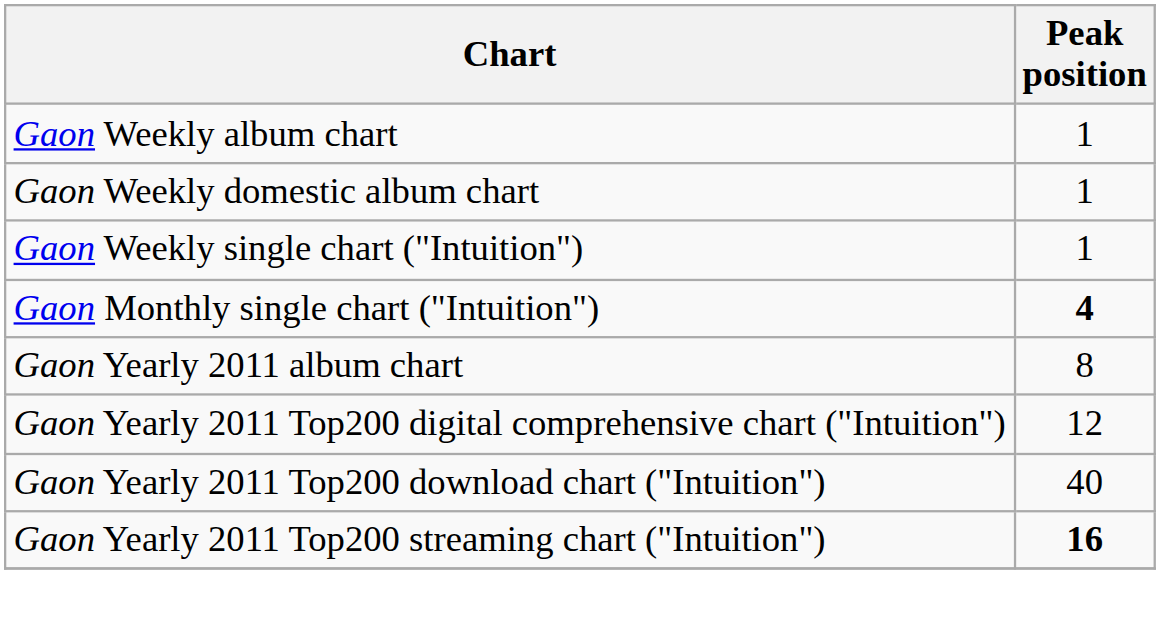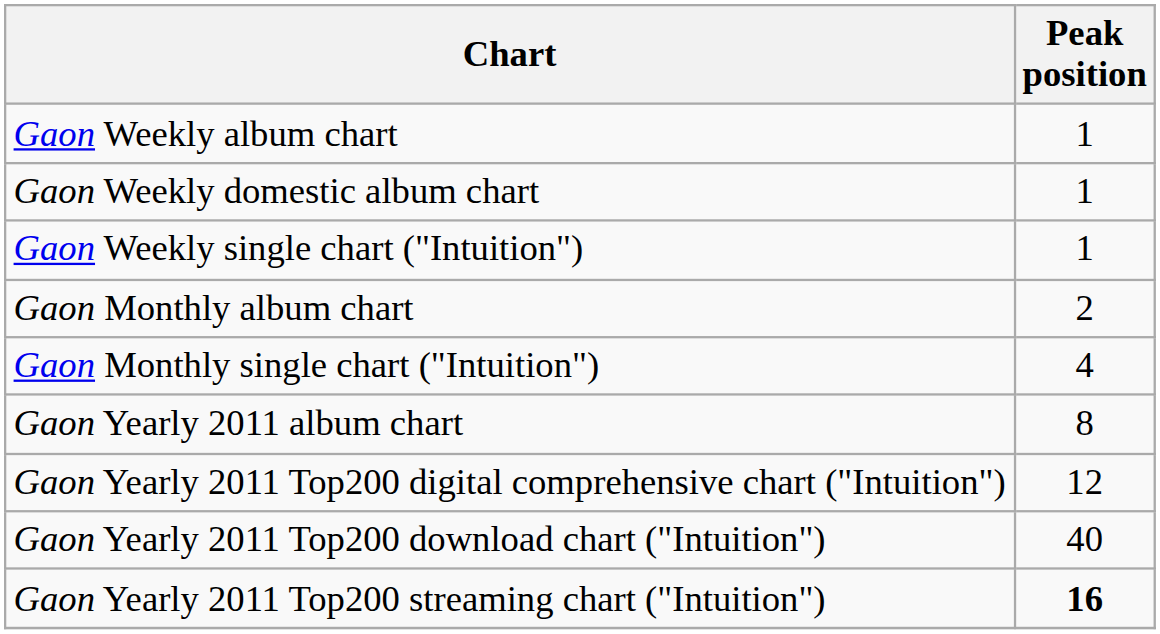 <table class="wikitable sortable">
 <tr>
 <th>Chart</th>
 <th>Peak<br>position</th>
 </tr>
 <tr>
 <td><em><a href='#'>Gaon</a></em> Weekly album chart </td>
 <td align="center">1</td>
 </tr>
 <tr>
 <td><em>Gaon</em> Weekly domestic album chart</td>
 <td align="center">1</td>
 </tr>
 <tr>
 <td><em><a href='#'>Gaon</a></em> Weekly single chart ("Intuition") </td>
 <td align="center">1</td>
 </tr>
 <tr>
+<td><em>Gaon</em> Monthly album chart</td>
+<td align="center">2</td>
+</tr>
+<tr>
 <td><em><a href='#'>Gaon</a></em> Monthly single chart ("Intuition") </td>
-<td align="center"><strong>4</strong></td>
+<td align="center">4</td>
 </tr>
 <tr>
 <td><em>Gaon</em> Yearly 2011 album chart</td>
 <td align="center">8</td>
 </tr>
 <tr>
 <td><em>Gaon</em> Yearly 2011 Top200 digital comprehensive chart ("Intuition")</td>
 <td align="center">12</td>
 </tr>
 <tr>
 <td><em>Gaon</em> Yearly 2011 Top200 download chart ("Intuition") </td>
 <td align="center">40</td>
 </tr>
 <tr>
 <td><em>Gaon</em> Yearly 2011 Top200 streaming chart ("Intuition") </td>
 <td align="center"><strong>16</strong></td>
 </tr>
 <tr>
 </tr>
 </table>
